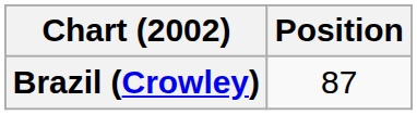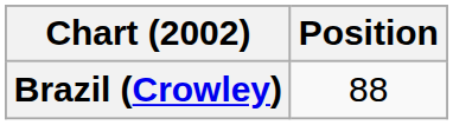 <table class="wikitable sortable plainrowheaders" style="text-align:center">
 <tr>
 <th>Chart (2002)</th>
 <th>Position</th>
 </tr>
 <tr>
 <th scope="row">Brazil (<a href='#'>Crowley</a>)</th>
-<td>87</td>
+<td>88</td>
 </tr>
 </table>
